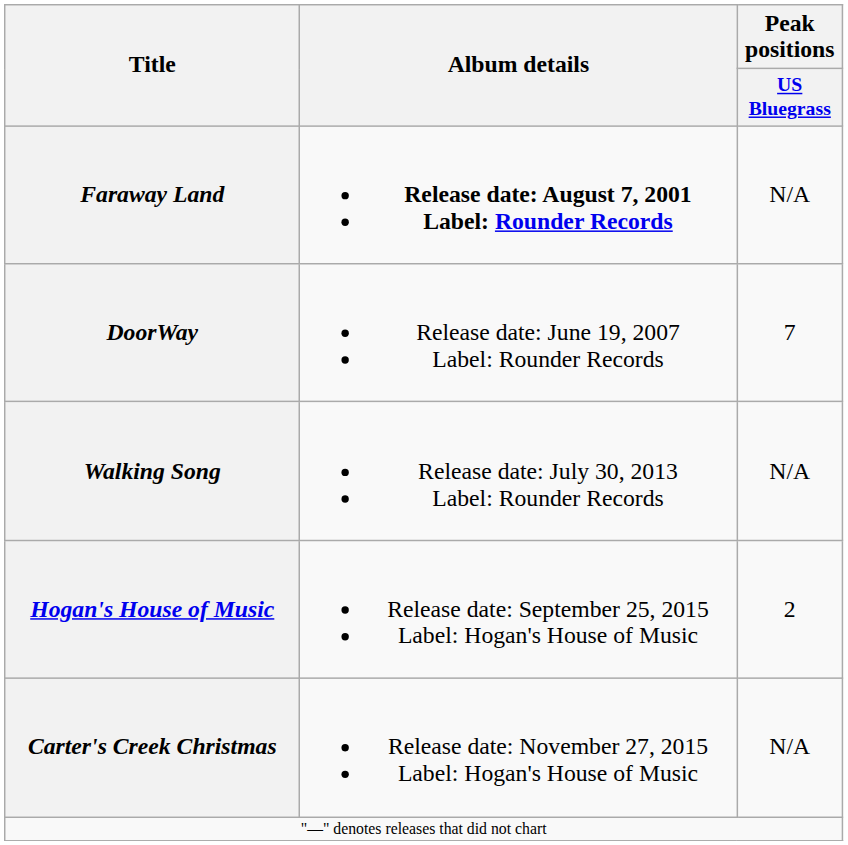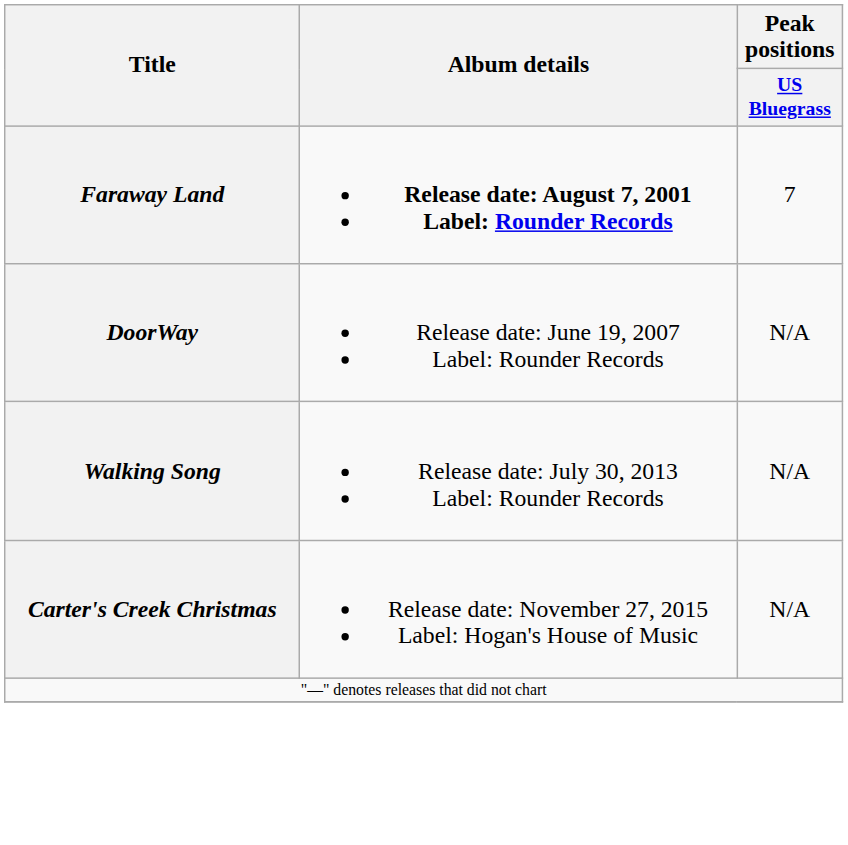 <table class="wikitable plainrowheaders" style="text-align:center;">
 <tr>
 <th rowspan="2" style="width:12em;">Title</th>
 <th rowspan="2" style="width:18em;">Album details</th>
 <th colspan="1">Peak positions</th>
 </tr>
 <tr style="font-size:smaller;">
 <th width="65"><a href='#'>US Bluegrass</a></th>
 </tr>
 <tr>
 <th scope="row"><em>Faraway Land</em></th>
 <td><strong><br><ul><li>Release date: August 7, 2001</li><li>Label: <a href='#'>Rounder Records</a></li></ul></strong></td>
-<td>N/A</td>
+<td>7</td>
 </tr>
 <tr>
 <th scope="row"><em>DoorWay</em></th>
 <td><br><ul><li>Release date: June 19, 2007</li><li>Label: Rounder Records</li></ul></td>
-<td>7</td>
+<td>N/A</td>
 </tr>
 <tr>
 <th scope="row"><em>Walking Song</em></th>
 <td><br><ul><li>Release date: July 30, 2013</li><li>Label: Rounder Records</li></ul></td>
 <td>N/A</td>
-</tr>
-<tr>
-<th scope="row"><em><a href='#'>Hogan's House of Music</a></em></th>
-<td><br><ul><li>Release date: September 25, 2015</li><li>Label: Hogan's House of Music</li></ul></td>
-<td>2</td>
 </tr>
 <tr>
 <th scope="row"><em>Carter's Creek Christmas</em></th>
 <td><br><ul><li>Release date: November 27, 2015</li><li>Label: Hogan's House of Music</li></ul></td>
 <td>N/A</td>
 </tr>
 <tr>
 <td colspan="3" style="font-size:8pt">"—" denotes releases that did not chart</td>
 </tr>
 <tr>
 </tr>
 </table>
